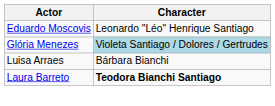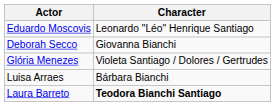 <table class="wikitable sortable">
 <tr>
 <th>Actor</th>
 <th>Character</th>
 </tr>
 <tr>
 <td><a href='#'>Eduardo Moscovis</a></td>
 <td>Leonardo "Léo" Henrique Santiago </td>
 </tr>
 <tr>
+<td><a href='#'>Deborah Secco</a></td>
+<td>Giovanna Bianchi</td>
+</tr>
+<tr>
 <td><a href='#'>Glória Menezes</a></td>
-<td style="background: lightblue;">Violeta Santiago / Dolores / Gertrudes</td>
+<td>Violeta Santiago / Dolores / Gertrudes</td>
 </tr>
 <tr>
 <td>Luisa Arraes</td>
 <td>Bárbara Bianchi</td>
 </tr>
 <tr>
 <td><a href='#'>Laura Barreto</a></td>
 <td><strong>Teodora Bianchi Santiago </strong></td>
 </tr>
 </table>
